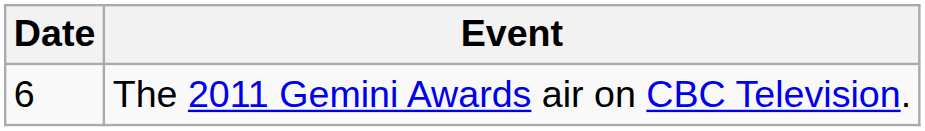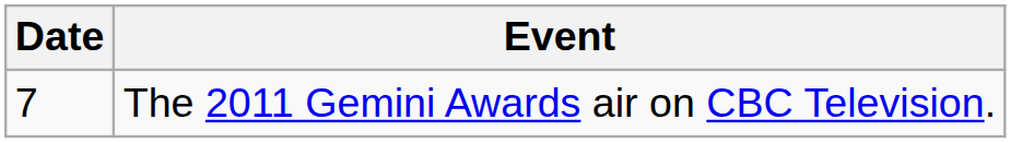 <table class="wikitable">
 <tr>
 <th>Date</th>
 <th>Event</th>
 </tr>
 <tr>
-<td>6</td>
+<td>7</td>
 <td>The <a href='#'>2011 Gemini Awards</a> air on <a href='#'>CBC Television</a>.</td>
 </tr>
 </table>
